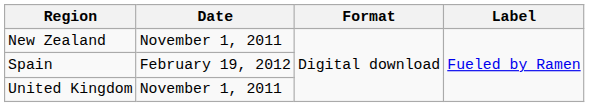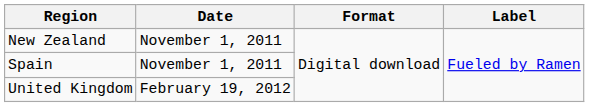 <table class=wikitable>
 <tr>
 <th>Region</th>
 <th>Date</th>
 <th>Format</th>
 <th>Label</th>
 </tr>
 <tr>
 <td>New Zealand</td>
 <td>November 1, 2011</td>
 <td rowspan="3">Digital download</td>
 <td rowspan="3"><a href='#'>Fueled by Ramen</a></td>
 </tr>
 <tr>
 <td>Spain</td>
-<td>February 19, 2012</td>
+<td>November 1, 2011</td>
 </tr>
 <tr>
 <td>United Kingdom</td>
-<td>November 1, 2011</td>
+<td>February 19, 2012</td>
 </tr>
 </table>
